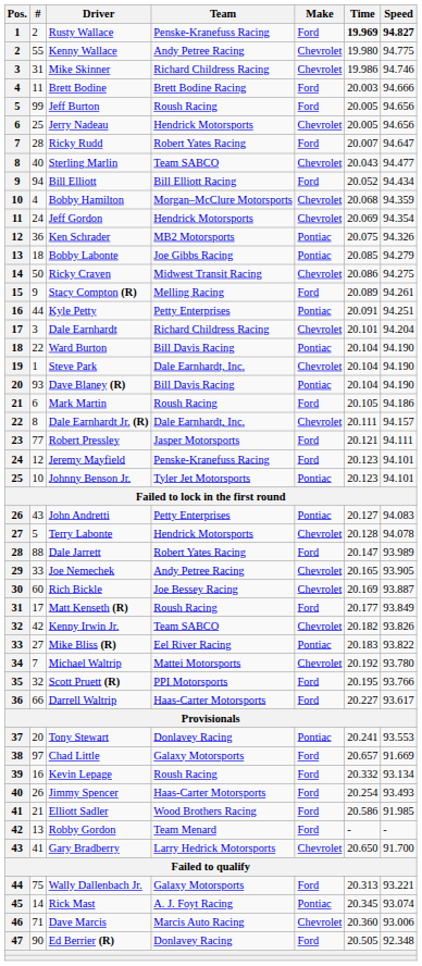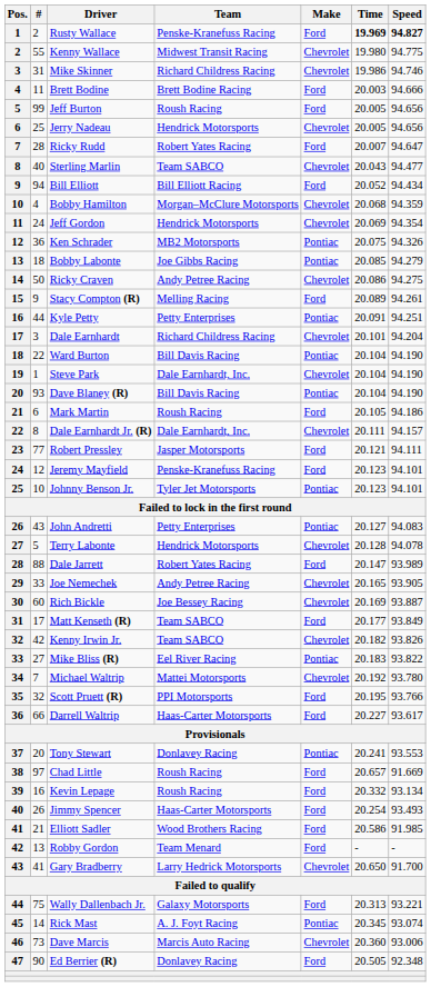 <table class="wikitable" style="font-size:95%">
 <tr>
 <th>Pos.</th>
 <th>#</th>
 <th>Driver</th>
 <th>Team</th>
 <th>Make</th>
 <th>Time</th>
 <th>Speed</th>
 </tr>
 <tr>
 <th>1</th>
 <td>2</td>
 <td><a href='#'>Rusty Wallace</a></td>
 <td><a href='#'>Penske-Kranefuss Racing</a></td>
 <td><a href='#'>Ford</a></td>
 <td><strong>19.969</strong></td>
 <td><strong>94.827</strong></td>
 </tr>
 <tr>
 <th>2</th>
 <td>55</td>
 <td><a href='#'>Kenny Wallace</a></td>
-<td><a href='#'>Andy Petree Racing</a></td>
+<td><a href='#'>Midwest Transit Racing</a></td>
 <td><a href='#'>Chevrolet</a></td>
 <td>19.980</td>
 <td>94.775</td>
 </tr>
 <tr>
 <th>3</th>
 <td>31</td>
 <td><a href='#'>Mike Skinner</a></td>
 <td><a href='#'>Richard Childress Racing</a></td>
 <td><a href='#'>Chevrolet</a></td>
 <td>19.986</td>
 <td>94.746</td>
 </tr>
 <tr>
 <th>4</th>
 <td>11</td>
 <td><a href='#'>Brett Bodine</a></td>
 <td><a href='#'>Brett Bodine Racing</a></td>
 <td><a href='#'>Ford</a></td>
 <td>20.003</td>
 <td>94.666</td>
 </tr>
 <tr>
 <th>5</th>
 <td>99</td>
 <td><a href='#'>Jeff Burton</a></td>
 <td><a href='#'>Roush Racing</a></td>
 <td><a href='#'>Ford</a></td>
 <td>20.005</td>
 <td>94.656</td>
 </tr>
 <tr>
 <th>6</th>
 <td>25</td>
 <td><a href='#'>Jerry Nadeau</a></td>
 <td><a href='#'>Hendrick Motorsports</a></td>
 <td><a href='#'>Chevrolet</a></td>
 <td>20.005</td>
 <td>94.656</td>
 </tr>
 <tr>
 <th>7</th>
 <td>28</td>
 <td><a href='#'>Ricky Rudd</a></td>
 <td><a href='#'>Robert Yates Racing</a></td>
 <td><a href='#'>Ford</a></td>
 <td>20.007</td>
 <td>94.647</td>
 </tr>
 <tr>
 <th>8</th>
 <td>40</td>
 <td><a href='#'>Sterling Marlin</a></td>
 <td><a href='#'>Team SABCO</a></td>
 <td><a href='#'>Chevrolet</a></td>
 <td>20.043</td>
 <td>94.477</td>
 </tr>
 <tr>
 <th>9</th>
 <td>94</td>
 <td><a href='#'>Bill Elliott</a></td>
 <td><a href='#'>Bill Elliott Racing</a></td>
 <td><a href='#'>Ford</a></td>
 <td>20.052</td>
 <td>94.434</td>
 </tr>
 <tr>
 <th>10</th>
 <td>4</td>
 <td><a href='#'>Bobby Hamilton</a></td>
 <td><a href='#'>Morgan–McClure Motorsports</a></td>
 <td><a href='#'>Chevrolet</a></td>
 <td>20.068</td>
 <td>94.359</td>
 </tr>
 <tr>
 <th>11</th>
 <td>24</td>
 <td><a href='#'>Jeff Gordon</a></td>
 <td><a href='#'>Hendrick Motorsports</a></td>
 <td><a href='#'>Chevrolet</a></td>
 <td>20.069</td>
 <td>94.354</td>
 </tr>
 <tr>
 <th>12</th>
 <td>36</td>
 <td><a href='#'>Ken Schrader</a></td>
 <td><a href='#'>MB2 Motorsports</a></td>
 <td><a href='#'>Pontiac</a></td>
 <td>20.075</td>
 <td>94.326</td>
 </tr>
 <tr>
 <th>13</th>
 <td>18</td>
 <td><a href='#'>Bobby Labonte</a></td>
 <td><a href='#'>Joe Gibbs Racing</a></td>
 <td><a href='#'>Pontiac</a></td>
 <td>20.085</td>
 <td>94.279</td>
 </tr>
 <tr>
 <th>14</th>
 <td>50</td>
 <td><a href='#'>Ricky Craven</a></td>
-<td><a href='#'>Midwest Transit Racing</a></td>
+<td><a href='#'>Andy Petree Racing</a></td>
 <td><a href='#'>Chevrolet</a></td>
 <td>20.086</td>
 <td>94.275</td>
 </tr>
 <tr>
 <th>15</th>
 <td>9</td>
 <td><a href='#'>Stacy Compton</a> <strong>(R)</strong></td>
 <td><a href='#'>Melling Racing</a></td>
 <td><a href='#'>Ford</a></td>
 <td>20.089</td>
 <td>94.261</td>
 </tr>
 <tr>
 <th>16</th>
 <td>44</td>
 <td><a href='#'>Kyle Petty</a></td>
 <td><a href='#'>Petty Enterprises</a></td>
 <td><a href='#'>Pontiac</a></td>
 <td>20.091</td>
 <td>94.251</td>
 </tr>
 <tr>
 <th>17</th>
 <td>3</td>
 <td><a href='#'>Dale Earnhardt</a></td>
 <td><a href='#'>Richard Childress Racing</a></td>
 <td><a href='#'>Chevrolet</a></td>
 <td>20.101</td>
 <td>94.204</td>
 </tr>
 <tr>
 <th>18</th>
 <td>22</td>
 <td><a href='#'>Ward Burton</a></td>
 <td><a href='#'>Bill Davis Racing</a></td>
 <td><a href='#'>Pontiac</a></td>
 <td>20.104</td>
 <td>94.190</td>
 </tr>
 <tr>
 <th>19</th>
 <td>1</td>
 <td><a href='#'>Steve Park</a></td>
 <td><a href='#'>Dale Earnhardt, Inc.</a></td>
 <td><a href='#'>Chevrolet</a></td>
 <td>20.104</td>
 <td>94.190</td>
 </tr>
 <tr>
 <th>20</th>
 <td>93</td>
 <td><a href='#'>Dave Blaney</a> <strong>(R)</strong></td>
 <td><a href='#'>Bill Davis Racing</a></td>
 <td><a href='#'>Pontiac</a></td>
 <td>20.104</td>
 <td>94.190</td>
 </tr>
 <tr>
 <th>21</th>
 <td>6</td>
 <td><a href='#'>Mark Martin</a></td>
 <td><a href='#'>Roush Racing</a></td>
 <td><a href='#'>Ford</a></td>
 <td>20.105</td>
 <td>94.186</td>
 </tr>
 <tr>
 <th>22</th>
 <td>8</td>
 <td><a href='#'>Dale Earnhardt Jr.</a> <strong>(R)</strong></td>
 <td><a href='#'>Dale Earnhardt, Inc.</a></td>
 <td><a href='#'>Chevrolet</a></td>
 <td>20.111</td>
 <td>94.157</td>
 </tr>
 <tr>
 <th>23</th>
 <td>77</td>
 <td><a href='#'>Robert Pressley</a></td>
 <td><a href='#'>Jasper Motorsports</a></td>
 <td><a href='#'>Ford</a></td>
 <td>20.121</td>
 <td>94.111</td>
 </tr>
 <tr>
 <th>24</th>
 <td>12</td>
 <td><a href='#'>Jeremy Mayfield</a></td>
 <td><a href='#'>Penske-Kranefuss Racing</a></td>
 <td><a href='#'>Ford</a></td>
 <td>20.123</td>
 <td>94.101</td>
 </tr>
 <tr>
 <th>25</th>
 <td>10</td>
 <td><a href='#'>Johnny Benson Jr.</a></td>
 <td><a href='#'>Tyler Jet Motorsports</a></td>
 <td><a href='#'>Pontiac</a></td>
 <td>20.123</td>
 <td>94.101</td>
 </tr>
 <tr>
 <th colspan="7">Failed to lock in the first round</th>
 </tr>
 <tr>
 <th>26</th>
 <td>43</td>
 <td><a href='#'>John Andretti</a></td>
 <td><a href='#'>Petty Enterprises</a></td>
 <td><a href='#'>Pontiac</a></td>
 <td>20.127</td>
 <td>94.083</td>
 </tr>
 <tr>
 <th>27</th>
 <td>5</td>
 <td><a href='#'>Terry Labonte</a></td>
 <td><a href='#'>Hendrick Motorsports</a></td>
 <td><a href='#'>Chevrolet</a></td>
 <td>20.128</td>
 <td>94.078</td>
 </tr>
 <tr>
 <th>28</th>
 <td>88</td>
 <td><a href='#'>Dale Jarrett</a></td>
 <td><a href='#'>Robert Yates Racing</a></td>
 <td><a href='#'>Ford</a></td>
 <td>20.147</td>
 <td>93.989</td>
 </tr>
 <tr>
 <th>29</th>
 <td>33</td>
 <td><a href='#'>Joe Nemechek</a></td>
 <td><a href='#'>Andy Petree Racing</a></td>
 <td><a href='#'>Chevrolet</a></td>
 <td>20.165</td>
 <td>93.905</td>
 </tr>
 <tr>
 <th>30</th>
 <td>60</td>
 <td><a href='#'>Rich Bickle</a></td>
 <td><a href='#'>Joe Bessey Racing</a></td>
 <td><a href='#'>Chevrolet</a></td>
 <td>20.169</td>
 <td>93.887</td>
 </tr>
 <tr>
 <th>31</th>
 <td>17</td>
 <td><a href='#'>Matt Kenseth</a> <strong>(R)</strong></td>
-<td><a href='#'>Roush Racing</a></td>
+<td><a href='#'>Team SABCO</a></td>
 <td><a href='#'>Ford</a></td>
 <td>20.177</td>
 <td>93.849</td>
 </tr>
 <tr>
 <th>32</th>
 <td>42</td>
 <td><a href='#'>Kenny Irwin Jr.</a></td>
 <td><a href='#'>Team SABCO</a></td>
 <td><a href='#'>Chevrolet</a></td>
 <td>20.182</td>
 <td>93.826</td>
 </tr>
 <tr>
 <th>33</th>
 <td>27</td>
 <td><a href='#'>Mike Bliss</a> <strong>(R)</strong></td>
 <td><a href='#'>Eel River Racing</a></td>
 <td><a href='#'>Pontiac</a></td>
 <td>20.183</td>
 <td>93.822</td>
 </tr>
 <tr>
 <th>34</th>
 <td>7</td>
 <td><a href='#'>Michael Waltrip</a></td>
 <td><a href='#'>Mattei Motorsports</a></td>
 <td><a href='#'>Chevrolet</a></td>
 <td>20.192</td>
 <td>93.780</td>
 </tr>
 <tr>
 <th>35</th>
 <td>32</td>
 <td><a href='#'>Scott Pruett</a> <strong>(R)</strong></td>
 <td><a href='#'>PPI Motorsports</a></td>
 <td><a href='#'>Ford</a></td>
 <td>20.195</td>
 <td>93.766</td>
 </tr>
 <tr>
 <th>36</th>
 <td>66</td>
 <td><a href='#'>Darrell Waltrip</a></td>
 <td><a href='#'>Haas-Carter Motorsports</a></td>
 <td><a href='#'>Ford</a></td>
 <td>20.227</td>
 <td>93.617</td>
 </tr>
 <tr>
 <th colspan="7">Provisionals</th>
 </tr>
 <tr>
 <th>37</th>
 <td>20</td>
 <td><a href='#'>Tony Stewart</a></td>
 <td><a href='#'>Donlavey Racing</a></td>
 <td><a href='#'>Pontiac</a></td>
 <td>20.241</td>
 <td>93.553</td>
 </tr>
 <tr>
 <th>38</th>
 <td>97</td>
 <td><a href='#'>Chad Little</a></td>
-<td><a href='#'>Galaxy Motorsports</a></td>
+<td><a href='#'>Roush Racing</a></td>
 <td><a href='#'>Ford</a></td>
 <td>20.657</td>
 <td>91.669</td>
 </tr>
 <tr>
 <th>39</th>
 <td>16</td>
 <td><a href='#'>Kevin Lepage</a></td>
 <td><a href='#'>Roush Racing</a></td>
 <td><a href='#'>Ford</a></td>
 <td>20.332</td>
 <td>93.134</td>
 </tr>
 <tr>
 <th>40</th>
 <td>26</td>
 <td><a href='#'>Jimmy Spencer</a></td>
 <td><a href='#'>Haas-Carter Motorsports</a></td>
 <td><a href='#'>Ford</a></td>
 <td>20.254</td>
 <td>93.493</td>
 </tr>
 <tr>
 <th>41</th>
 <td>21</td>
 <td><a href='#'>Elliott Sadler</a></td>
 <td><a href='#'>Wood Brothers Racing</a></td>
 <td><a href='#'>Ford</a></td>
 <td>20.586</td>
 <td>91.985</td>
 </tr>
 <tr>
 <th>42</th>
 <td>13</td>
 <td><a href='#'>Robby Gordon</a></td>
 <td><a href='#'>Team Menard</a></td>
 <td><a href='#'>Ford</a></td>
 <td>-</td>
 <td>-</td>
 </tr>
 <tr>
 <th>43</th>
 <td>41</td>
 <td><a href='#'>Gary Bradberry</a></td>
 <td><a href='#'>Larry Hedrick Motorsports</a></td>
 <td><a href='#'>Chevrolet</a></td>
 <td>20.650</td>
 <td>91.700</td>
 </tr>
 <tr>
 <th colspan="7">Failed to qualify</th>
 </tr>
 <tr>
 <th>44</th>
 <td>75</td>
 <td><a href='#'>Wally Dallenbach Jr.</a></td>
 <td><a href='#'>Galaxy Motorsports</a></td>
 <td><a href='#'>Ford</a></td>
 <td>20.313</td>
 <td>93.221</td>
 </tr>
 <tr>
 <th>45</th>
 <td>14</td>
 <td><a href='#'>Rick Mast</a></td>
 <td><a href='#'>A. J. Foyt Racing</a></td>
 <td><a href='#'>Pontiac</a></td>
 <td>20.345</td>
 <td>93.074</td>
 </tr>
 <tr>
 <th>46</th>
-<td>71</td>
+<td>73</td>
 <td><a href='#'>Dave Marcis</a></td>
 <td><a href='#'>Marcis Auto Racing</a></td>
 <td><a href='#'>Chevrolet</a></td>
 <td>20.360</td>
 <td>93.006</td>
 </tr>
 <tr>
 <th>47</th>
 <td>90</td>
 <td><a href='#'>Ed Berrier</a> <strong>(R)</strong></td>
 <td><a href='#'>Donlavey Racing</a></td>
 <td><a href='#'>Ford</a></td>
 <td>20.505</td>
 <td>92.348</td>
 </tr>
 <tr>
 <th colspan="7"></th>
 </tr>
 <tr>
 <th colspan="7"></th>
 </tr>
 </table>
